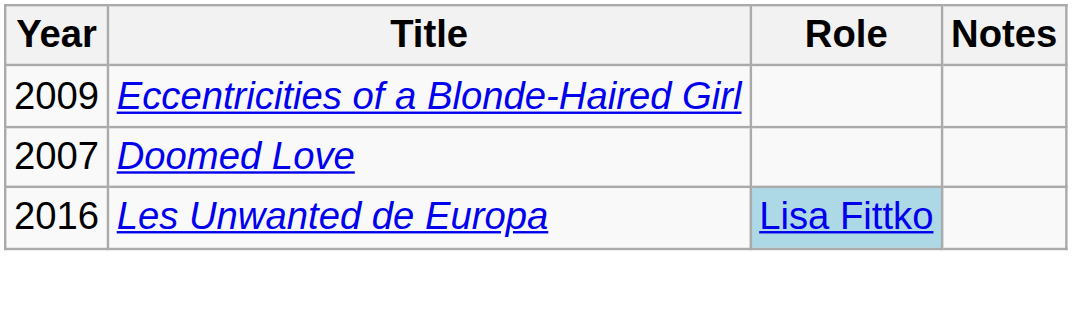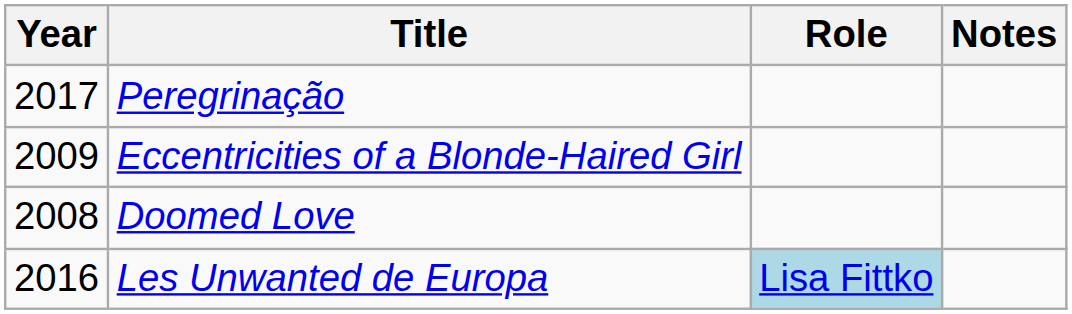 <table class="wikitable sortable">
 <tr>
 <th>Year</th>
 <th>Title</th>
 <th>Role</th>
 <th class="unsortable">Notes</th>
 </tr>
 <tr>
+<td>2017</td>
+<td><em><a href='#'>Peregrinação</a></em></td>
+<td></td>
+<td></td>
+</tr>
+<tr>
 <td>2009</td>
 <td><em><a href='#'>Eccentricities of a Blonde-Haired Girl</a></em></td>
 <td></td>
 <td></td>
 </tr>
 <tr>
-<td>2007</td>
+<td>2008</td>
 <td><em><a href='#'>Doomed Love</a></em></td>
 <td></td>
 <td></td>
 </tr>
 <tr>
 <td>2016</td>
 <td><em><a href='#'>Les Unwanted de Europa</a></em></td>
 <td style="background: lightblue;"><a href='#'>Lisa Fittko</a></td>
 <td></td>
 </tr>
 </table>
